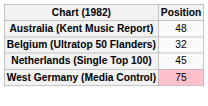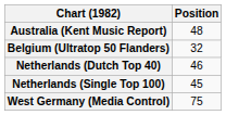 <table class="wikitable sortable plainrowheaders">
 <tr>
 <th>Chart (1982)</th>
 <th>Position</th>
 </tr>
 <tr>
 <th scope="row">Australia (Kent Music Report)</th>
 <td style="text-align:center;">48</td>
 </tr>
 <tr>
 <th scope="row">Belgium (Ultratop 50 Flanders)</th>
 <td style="text-align:center;">32</td>
 </tr>
 <tr>
+<th scope="row">Netherlands (Dutch Top 40)</th>
+<td style="text-align:center;">46</td>
+</tr>
+<tr>
 <th scope="row">Netherlands (Single Top 100)</th>
 <td style="text-align:center;">45</td>
 </tr>
 <tr>
 <th scope="row">West Germany (Media Control)</th>
-<td style="background: pink; text-align:center;">75</td>
+<td style="text-align:center;">75</td>
 </tr>
 </table>
